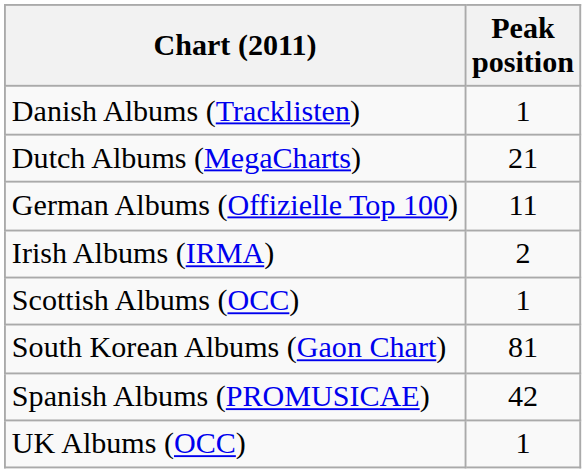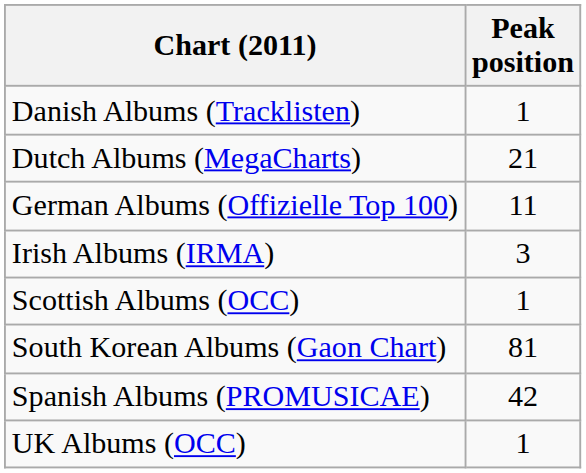 <table class="wikitable sortable">
 <tr>
 <th>Chart (2011)</th>
 <th>Peak<br>position</th>
 </tr>
 <tr>
 <td>Danish Albums (<a href='#'>Tracklisten</a>)</td>
 <td style="text-align:center;">1</td>
 </tr>
 <tr>
 <td>Dutch Albums (<a href='#'>MegaCharts</a>)</td>
 <td style="text-align:center;">21</td>
 </tr>
 <tr>
 <td>German Albums (<a href='#'>Offizielle Top 100</a>)</td>
 <td style="text-align:center;">11</td>
 </tr>
 <tr>
 <td>Irish Albums (<a href='#'>IRMA</a>)</td>
-<td style="text-align:center;">2</td>
+<td style="text-align:center;">3</td>
 </tr>
 <tr>
 <td>Scottish Albums (<a href='#'>OCC</a>)</td>
 <td style="text-align:center;">1</td>
 </tr>
 <tr>
 <td>South Korean Albums (<a href='#'>Gaon Chart</a>)</td>
 <td style="text-align:center;">81</td>
 </tr>
 <tr>
 <td>Spanish Albums (<a href='#'>PROMUSICAE</a>)</td>
 <td style="text-align:center;">42</td>
 </tr>
 <tr>
 <td>UK Albums (<a href='#'>OCC</a>)</td>
 <td style="text-align:center;">1</td>
 </tr>
 </table>
